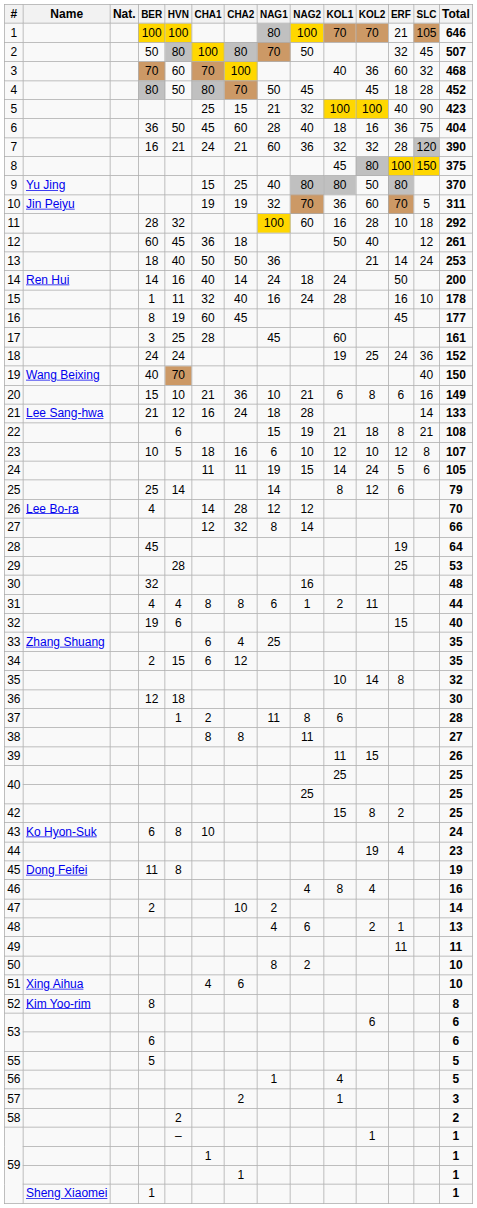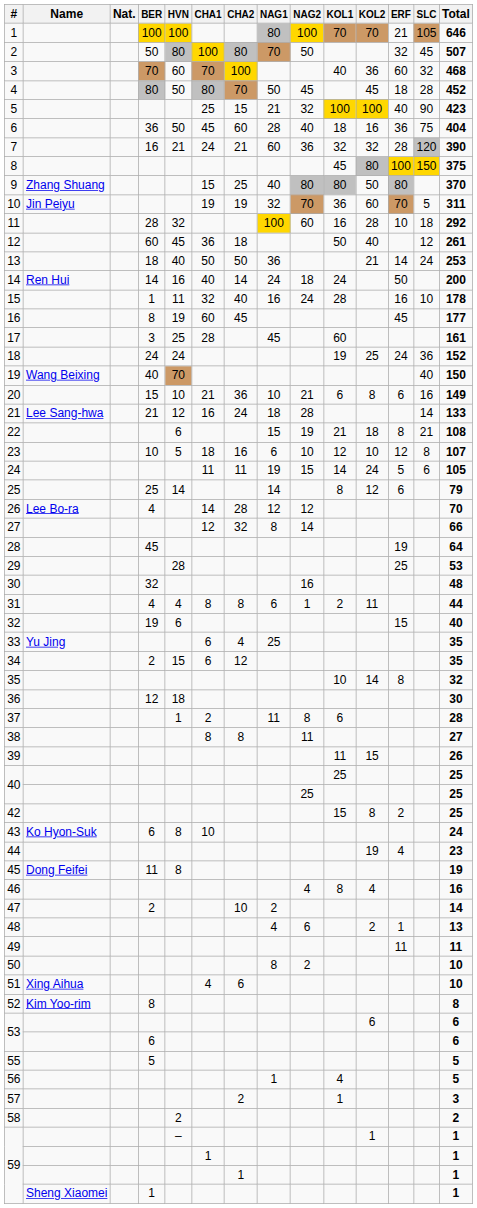 <table class="wikitable sortable" style="text-align:center;">
 <tr>
 <th>#</th>
 <th>Name</th>
 <th>Nat.</th>
 <th><small>BER</small></th>
 <th><small>HVN</small></th>
 <th><small>CHA1</small></th>
 <th><small>CHA2</small></th>
 <th><small>NAG1</small></th>
 <th><small>NAG2</small></th>
 <th><small>KOL1</small></th>
 <th><small>KOL2</small></th>
 <th><small>ERF</small></th>
 <th><small>SLC</small></th>
 <th>Total</th>
 </tr>
 <tr>
 <td>1</td>
 <td align=left></td>
 <td></td>
 <td bgcolor="gold">100</td>
 <td bgcolor="gold">100</td>
 <td></td>
 <td></td>
 <td bgcolor="silver">80</td>
 <td bgcolor="gold">100</td>
 <td bgcolor=CC9966>70</td>
 <td bgcolor=CC9966>70</td>
 <td>21</td>
 <td bgcolor=CC9966>105</td>
 <td><strong>646</strong></td>
 </tr>
 <tr>
 <td>2</td>
 <td align=left></td>
 <td></td>
 <td>50</td>
 <td bgcolor="silver">80</td>
 <td bgcolor="gold">100</td>
 <td bgcolor="silver">80</td>
 <td bgcolor=CC9966>70</td>
 <td>50</td>
 <td></td>
 <td></td>
 <td>32</td>
 <td>45</td>
 <td><strong>507</strong></td>
 </tr>
 <tr>
 <td>3</td>
 <td align=left></td>
 <td></td>
 <td bgcolor=CC9966>70</td>
 <td>60</td>
 <td bgcolor=CC9966>70</td>
 <td bgcolor="gold">100</td>
 <td></td>
 <td></td>
 <td>40</td>
 <td>36</td>
 <td>60</td>
 <td>32</td>
 <td><strong>468</strong></td>
 </tr>
 <tr>
 <td>4</td>
 <td align=left></td>
 <td></td>
 <td bgcolor="silver">80</td>
 <td>50</td>
 <td bgcolor="silver">80</td>
 <td bgcolor=CC9966>70</td>
 <td>50</td>
 <td>45</td>
 <td></td>
 <td>45</td>
 <td>18</td>
 <td>28</td>
 <td><strong>452</strong></td>
 </tr>
 <tr>
 <td>5</td>
 <td align=left></td>
 <td></td>
 <td></td>
 <td></td>
 <td>25</td>
 <td>15</td>
 <td>21</td>
 <td>32</td>
 <td bgcolor="gold">100</td>
 <td bgcolor="gold">100</td>
 <td>40</td>
 <td>90</td>
 <td><strong>423</strong></td>
 </tr>
 <tr>
 <td>6</td>
 <td align=left></td>
 <td></td>
 <td>36</td>
 <td>50</td>
 <td>45</td>
 <td>60</td>
 <td>28</td>
 <td>40</td>
 <td>18</td>
 <td>16</td>
 <td>36</td>
 <td>75</td>
 <td><strong>404</strong></td>
 </tr>
 <tr>
 <td>7</td>
 <td align=left></td>
 <td></td>
 <td>16</td>
 <td>21</td>
 <td>24</td>
 <td>21</td>
 <td>60</td>
 <td>36</td>
 <td>32</td>
 <td>32</td>
 <td>28</td>
 <td bgcolor="silver">120</td>
 <td><strong>390</strong></td>
 </tr>
 <tr>
 <td>8</td>
 <td align=left></td>
 <td></td>
 <td></td>
 <td></td>
 <td></td>
 <td></td>
 <td></td>
 <td></td>
 <td>45</td>
 <td bgcolor="silver">80</td>
 <td bgcolor="gold">100</td>
 <td bgcolor="gold">150</td>
 <td><strong>375</strong></td>
 </tr>
 <tr>
 <td>9</td>
-<td align=left><a href='#'>Yu Jing</a></td>
+<td align=left><a href='#'>Zhang Shuang</a></td>
 <td></td>
 <td></td>
 <td></td>
 <td>15</td>
 <td>25</td>
 <td>40</td>
 <td bgcolor="silver">80</td>
 <td bgcolor="silver">80</td>
 <td>50</td>
 <td bgcolor="silver">80</td>
 <td></td>
 <td><strong>370</strong></td>
 </tr>
 <tr>
 <td>10</td>
 <td align=left><a href='#'>Jin Peiyu</a></td>
 <td></td>
 <td></td>
 <td></td>
 <td>19</td>
 <td>19</td>
 <td>32</td>
 <td bgcolor="CC9966">70</td>
 <td>36</td>
 <td>60</td>
 <td bgcolor="CC9966">70</td>
 <td>5</td>
 <td><strong>311</strong></td>
 </tr>
 <tr>
 <td>11</td>
 <td align=left></td>
 <td></td>
 <td>28</td>
 <td>32</td>
 <td></td>
 <td></td>
 <td bgcolor="gold">100</td>
 <td>60</td>
 <td>16</td>
 <td>28</td>
 <td>10</td>
 <td>18</td>
 <td><strong>292</strong></td>
 </tr>
 <tr>
 <td>12</td>
 <td align=left></td>
 <td></td>
 <td>60</td>
 <td>45</td>
 <td>36</td>
 <td>18</td>
 <td></td>
 <td></td>
 <td>50</td>
 <td>40</td>
 <td></td>
 <td>12</td>
 <td><strong>261</strong></td>
 </tr>
 <tr>
 <td>13</td>
 <td align=left></td>
 <td></td>
 <td>18</td>
 <td>40</td>
 <td>50</td>
 <td>50</td>
 <td>36</td>
 <td></td>
 <td></td>
 <td>21</td>
 <td>14</td>
 <td>24</td>
 <td><strong>253</strong></td>
 </tr>
 <tr>
 <td>14</td>
 <td align=left><a href='#'>Ren Hui</a></td>
 <td></td>
 <td>14</td>
 <td>16</td>
 <td>40</td>
 <td>14</td>
 <td>24</td>
 <td>18</td>
 <td>24</td>
 <td></td>
 <td>50</td>
 <td></td>
 <td><strong>200</strong></td>
 </tr>
 <tr>
 <td>15</td>
 <td align=left></td>
 <td></td>
 <td>1</td>
 <td>11</td>
 <td>32</td>
 <td>40</td>
 <td>16</td>
 <td>24</td>
 <td>28</td>
 <td></td>
 <td>16</td>
 <td>10</td>
 <td><strong>178</strong></td>
 </tr>
 <tr>
 <td>16</td>
 <td align=left></td>
 <td></td>
 <td>8</td>
 <td>19</td>
 <td>60</td>
 <td>45</td>
 <td></td>
 <td></td>
 <td></td>
 <td></td>
 <td>45</td>
 <td></td>
 <td><strong>177</strong></td>
 </tr>
 <tr>
 <td>17</td>
 <td align=left></td>
 <td></td>
 <td>3</td>
 <td>25</td>
 <td>28</td>
 <td></td>
 <td>45</td>
 <td></td>
 <td>60</td>
 <td></td>
 <td></td>
 <td></td>
 <td><strong>161</strong></td>
 </tr>
 <tr>
 <td>18</td>
 <td align=left></td>
 <td></td>
 <td>24</td>
 <td>24</td>
 <td></td>
 <td></td>
 <td></td>
 <td></td>
 <td>19</td>
 <td>25</td>
 <td>24</td>
 <td>36</td>
 <td><strong>152</strong></td>
 </tr>
 <tr>
 <td>19</td>
 <td align=left><a href='#'>Wang Beixing</a></td>
 <td></td>
 <td>40</td>
 <td bgcolor=CC9966>70</td>
 <td></td>
 <td></td>
 <td></td>
 <td></td>
 <td></td>
 <td></td>
 <td></td>
 <td>40</td>
 <td><strong>150</strong></td>
 </tr>
 <tr>
 <td>20</td>
 <td align=left></td>
 <td></td>
 <td>15</td>
 <td>10</td>
 <td>21</td>
 <td>36</td>
 <td>10</td>
 <td>21</td>
 <td>6</td>
 <td>8</td>
 <td>6</td>
 <td>16</td>
 <td><strong>149</strong></td>
 </tr>
 <tr>
 <td>21</td>
 <td align=left><a href='#'>Lee Sang-hwa</a></td>
 <td></td>
 <td>21</td>
 <td>12</td>
 <td>16</td>
 <td>24</td>
 <td>18</td>
 <td>28</td>
 <td></td>
 <td></td>
 <td></td>
 <td>14</td>
 <td><strong>133</strong></td>
 </tr>
 <tr>
 <td>22</td>
 <td align=left></td>
 <td></td>
 <td></td>
 <td>6</td>
 <td></td>
 <td></td>
 <td>15</td>
 <td>19</td>
 <td>21</td>
 <td>18</td>
 <td>8</td>
 <td>21</td>
 <td><strong>108</strong></td>
 </tr>
 <tr>
 <td>23</td>
 <td align=left></td>
 <td></td>
 <td>10</td>
 <td>5</td>
 <td>18</td>
 <td>16</td>
 <td>6</td>
 <td>10</td>
 <td>12</td>
 <td>10</td>
 <td>12</td>
 <td>8</td>
 <td><strong>107</strong></td>
 </tr>
 <tr>
 <td>24</td>
 <td align=left></td>
 <td></td>
 <td></td>
 <td></td>
 <td>11</td>
 <td>11</td>
 <td>19</td>
 <td>15</td>
 <td>14</td>
 <td>24</td>
 <td>5</td>
 <td>6</td>
 <td><strong>105</strong></td>
 </tr>
 <tr>
 <td>25</td>
 <td align=left></td>
 <td></td>
 <td>25</td>
 <td>14</td>
 <td></td>
 <td></td>
 <td>14</td>
 <td></td>
 <td>8</td>
 <td>12</td>
 <td>6</td>
 <td></td>
 <td><strong>79</strong></td>
 </tr>
 <tr>
 <td>26</td>
 <td align=left><a href='#'>Lee Bo-ra</a></td>
 <td></td>
 <td>4</td>
 <td></td>
 <td>14</td>
 <td>28</td>
 <td>12</td>
 <td>12</td>
 <td></td>
 <td></td>
 <td></td>
 <td></td>
 <td><strong>70</strong></td>
 </tr>
 <tr>
 <td>27</td>
 <td align=left></td>
 <td></td>
 <td></td>
 <td></td>
 <td>12</td>
 <td>32</td>
 <td>8</td>
 <td>14</td>
 <td></td>
 <td></td>
 <td></td>
 <td></td>
 <td><strong>66</strong></td>
 </tr>
 <tr>
 <td>28</td>
 <td align=left></td>
 <td></td>
 <td>45</td>
 <td></td>
 <td></td>
 <td></td>
 <td></td>
 <td></td>
 <td></td>
 <td></td>
 <td>19</td>
 <td></td>
 <td><strong>64</strong></td>
 </tr>
 <tr>
 <td>29</td>
 <td align=left></td>
 <td></td>
 <td></td>
 <td>28</td>
 <td></td>
 <td></td>
 <td></td>
 <td></td>
 <td></td>
 <td></td>
 <td>25</td>
 <td></td>
 <td><strong>53</strong></td>
 </tr>
 <tr>
 <td>30</td>
 <td align=left></td>
 <td></td>
 <td>32</td>
 <td></td>
 <td></td>
 <td></td>
 <td></td>
 <td>16</td>
 <td></td>
 <td></td>
 <td></td>
 <td></td>
 <td><strong>48</strong></td>
 </tr>
 <tr>
 <td>31</td>
 <td align=left></td>
 <td></td>
 <td>4</td>
 <td>4</td>
 <td>8</td>
 <td>8</td>
 <td>6</td>
 <td>1</td>
 <td>2</td>
 <td>11</td>
 <td></td>
 <td></td>
 <td><strong>44</strong></td>
 </tr>
 <tr>
 <td>32</td>
 <td align=left></td>
 <td></td>
 <td>19</td>
 <td>6</td>
 <td></td>
 <td></td>
 <td></td>
 <td></td>
 <td></td>
 <td></td>
 <td>15</td>
 <td></td>
 <td><strong>40</strong></td>
 </tr>
 <tr>
 <td>33</td>
-<td align=left><a href='#'>Zhang Shuang</a></td>
+<td align=left><a href='#'>Yu Jing</a></td>
 <td></td>
 <td></td>
 <td></td>
 <td>6</td>
 <td>4</td>
 <td>25</td>
 <td></td>
 <td></td>
 <td></td>
 <td></td>
 <td></td>
 <td><strong>35</strong></td>
 </tr>
 <tr>
 <td>34</td>
 <td align=left></td>
 <td></td>
 <td>2</td>
 <td>15</td>
 <td>6</td>
 <td>12</td>
 <td></td>
 <td></td>
 <td></td>
 <td></td>
 <td></td>
 <td></td>
 <td><strong>35</strong></td>
 </tr>
 <tr>
 <td>35</td>
 <td align=left></td>
 <td></td>
 <td></td>
 <td></td>
 <td></td>
 <td></td>
 <td></td>
 <td></td>
 <td>10</td>
 <td>14</td>
 <td>8</td>
 <td></td>
 <td><strong>32</strong></td>
 </tr>
 <tr>
 <td>36</td>
 <td align=left></td>
 <td></td>
 <td>12</td>
 <td>18</td>
 <td></td>
 <td></td>
 <td></td>
 <td></td>
 <td></td>
 <td></td>
 <td></td>
 <td></td>
 <td><strong>30</strong></td>
 </tr>
 <tr>
 <td>37</td>
 <td align=left></td>
 <td></td>
 <td></td>
 <td>1</td>
 <td>2</td>
 <td></td>
 <td>11</td>
 <td>8</td>
 <td>6</td>
 <td></td>
 <td></td>
 <td></td>
 <td><strong>28</strong></td>
 </tr>
 <tr>
 <td>38</td>
 <td align=left></td>
 <td></td>
 <td></td>
 <td></td>
 <td>8</td>
 <td>8</td>
 <td></td>
 <td>11</td>
 <td></td>
 <td></td>
 <td></td>
 <td></td>
 <td><strong>27</strong></td>
 </tr>
 <tr>
 <td>39</td>
 <td align=left></td>
 <td></td>
 <td></td>
 <td></td>
 <td></td>
 <td></td>
 <td></td>
 <td></td>
 <td>11</td>
 <td>15</td>
 <td></td>
 <td></td>
 <td><strong>26</strong></td>
 </tr>
 <tr>
 <td rowspan=2>40</td>
 <td align=left></td>
 <td></td>
 <td></td>
 <td></td>
 <td></td>
 <td></td>
 <td></td>
 <td></td>
 <td>25</td>
 <td></td>
 <td></td>
 <td></td>
 <td><strong>25</strong></td>
 </tr>
 <tr>
 <td align=left></td>
 <td></td>
 <td></td>
 <td></td>
 <td></td>
 <td></td>
 <td></td>
 <td>25</td>
 <td></td>
 <td></td>
 <td></td>
 <td></td>
 <td><strong>25</strong></td>
 </tr>
 <tr>
 <td>42</td>
 <td align=left></td>
 <td></td>
 <td></td>
 <td></td>
 <td></td>
 <td></td>
 <td></td>
 <td></td>
 <td>15</td>
 <td>8</td>
 <td>2</td>
 <td></td>
 <td><strong>25</strong></td>
 </tr>
 <tr>
 <td>43</td>
 <td align=left><a href='#'>Ko Hyon-Suk</a></td>
 <td></td>
 <td>6</td>
 <td>8</td>
 <td>10</td>
 <td></td>
 <td></td>
 <td></td>
 <td></td>
 <td></td>
 <td></td>
 <td></td>
 <td><strong>24</strong></td>
 </tr>
 <tr>
 <td>44</td>
 <td align=left></td>
 <td></td>
 <td></td>
 <td></td>
 <td></td>
 <td></td>
 <td></td>
 <td></td>
 <td></td>
 <td>19</td>
 <td>4</td>
 <td></td>
 <td><strong>23</strong></td>
 </tr>
 <tr>
 <td>45</td>
 <td align=left><a href='#'>Dong Feifei</a></td>
 <td></td>
 <td>11</td>
 <td>8</td>
 <td></td>
 <td></td>
 <td></td>
 <td></td>
 <td></td>
 <td></td>
 <td></td>
 <td></td>
 <td><strong>19</strong></td>
 </tr>
 <tr>
 <td>46</td>
 <td align=left></td>
 <td></td>
 <td></td>
 <td></td>
 <td></td>
 <td></td>
 <td></td>
 <td>4</td>
 <td>8</td>
 <td>4</td>
 <td></td>
 <td></td>
 <td><strong>16</strong></td>
 </tr>
 <tr>
 <td>47</td>
 <td align=left></td>
 <td></td>
 <td>2</td>
 <td></td>
 <td></td>
 <td>10</td>
 <td>2</td>
 <td></td>
 <td></td>
 <td></td>
 <td></td>
 <td></td>
 <td><strong>14</strong></td>
 </tr>
 <tr>
 <td>48</td>
 <td align=left></td>
 <td></td>
 <td></td>
 <td></td>
 <td></td>
 <td></td>
 <td>4</td>
 <td>6</td>
 <td></td>
 <td>2</td>
 <td>1</td>
 <td></td>
 <td><strong>13</strong></td>
 </tr>
 <tr>
 <td>49</td>
 <td align=left></td>
 <td></td>
 <td></td>
 <td></td>
 <td></td>
 <td></td>
 <td></td>
 <td></td>
 <td></td>
 <td></td>
 <td>11</td>
 <td></td>
 <td><strong>11</strong></td>
 </tr>
 <tr>
 <td>50</td>
 <td align=left></td>
 <td></td>
 <td></td>
 <td></td>
 <td></td>
 <td></td>
 <td>8</td>
 <td>2</td>
 <td></td>
 <td></td>
 <td></td>
 <td></td>
 <td><strong>10</strong></td>
 </tr>
 <tr>
 <td>51</td>
 <td align=left><a href='#'>Xing Aihua</a></td>
 <td></td>
 <td></td>
 <td></td>
 <td>4</td>
 <td>6</td>
 <td></td>
 <td></td>
 <td></td>
 <td></td>
 <td></td>
 <td></td>
 <td><strong>10</strong></td>
 </tr>
 <tr>
 <td>52</td>
 <td align=left><a href='#'>Kim Yoo-rim</a></td>
 <td></td>
 <td>8</td>
 <td></td>
 <td></td>
 <td></td>
 <td></td>
 <td></td>
 <td></td>
 <td></td>
 <td></td>
 <td></td>
 <td><strong>8</strong></td>
 </tr>
 <tr>
 <td rowspan=2>53</td>
 <td align=left></td>
 <td></td>
 <td></td>
 <td></td>
 <td></td>
 <td></td>
 <td></td>
 <td></td>
 <td></td>
 <td>6</td>
 <td></td>
 <td></td>
 <td><strong>6</strong></td>
 </tr>
 <tr>
 <td align=left></td>
 <td></td>
 <td>6</td>
 <td></td>
 <td></td>
 <td></td>
 <td></td>
 <td></td>
 <td></td>
 <td></td>
 <td></td>
 <td></td>
 <td><strong>6</strong></td>
 </tr>
 <tr>
 <td>55</td>
 <td align=left></td>
 <td></td>
 <td>5</td>
 <td></td>
 <td></td>
 <td></td>
 <td></td>
 <td></td>
 <td></td>
 <td></td>
 <td></td>
 <td></td>
 <td><strong>5</strong></td>
 </tr>
 <tr>
 <td>56</td>
 <td align=left></td>
 <td></td>
 <td></td>
 <td></td>
 <td></td>
 <td></td>
 <td>1</td>
 <td></td>
 <td>4</td>
 <td></td>
 <td></td>
 <td></td>
 <td><strong>5</strong></td>
 </tr>
 <tr>
 <td>57</td>
 <td align=left></td>
 <td></td>
 <td></td>
 <td></td>
 <td></td>
 <td>2</td>
 <td></td>
 <td></td>
 <td>1</td>
 <td></td>
 <td></td>
 <td></td>
 <td><strong>3</strong></td>
 </tr>
 <tr>
 <td>58</td>
 <td align=left></td>
 <td></td>
 <td></td>
 <td>2</td>
 <td></td>
 <td></td>
 <td></td>
 <td></td>
 <td></td>
 <td></td>
 <td></td>
 <td></td>
 <td><strong>2</strong></td>
 </tr>
 <tr>
 <td rowspan=4>59</td>
 <td align=left></td>
 <td></td>
 <td></td>
 <td>–</td>
 <td></td>
 <td></td>
 <td></td>
 <td></td>
 <td></td>
 <td>1</td>
 <td></td>
 <td></td>
 <td><strong>1</strong></td>
 </tr>
 <tr>
 <td align=left></td>
 <td></td>
 <td></td>
 <td></td>
 <td>1</td>
 <td></td>
 <td></td>
 <td></td>
 <td></td>
 <td></td>
 <td></td>
 <td></td>
 <td><strong>1</strong></td>
 </tr>
 <tr>
 <td align=left></td>
 <td></td>
 <td></td>
 <td></td>
 <td></td>
 <td>1</td>
 <td></td>
 <td></td>
 <td></td>
 <td></td>
 <td></td>
 <td></td>
 <td><strong>1</strong></td>
 </tr>
 <tr>
 <td align=left><a href='#'>Sheng Xiaomei</a></td>
 <td></td>
 <td>1</td>
 <td></td>
 <td></td>
 <td></td>
 <td></td>
 <td></td>
 <td></td>
 <td></td>
 <td></td>
 <td></td>
 <td><strong>1</strong></td>
 </tr>
 </table>
